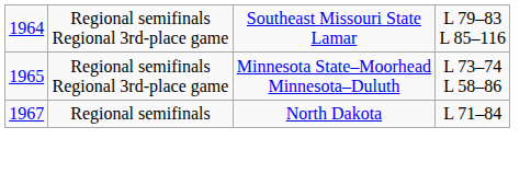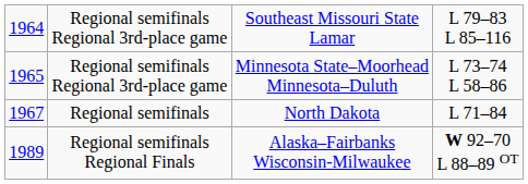 <table class="wikitable">
 <tr style="text-align:center;">
 <td><a href='#'>1964</a></td>
 <td>Regional semifinals<br>Regional 3rd-place game</td>
 <td><a href='#'>Southeast Missouri State</a><br><a href='#'>Lamar</a></td>
 <td>L 79–83<br>L 85–116</td>
 </tr>
 <tr style="text-align:center;">
 <td><a href='#'>1965</a></td>
 <td>Regional semifinals<br>Regional 3rd-place game</td>
 <td><a href='#'>Minnesota State–Moorhead</a><br><a href='#'>Minnesota–Duluth</a></td>
 <td>L 73–74<br>L 58–86</td>
 </tr>
 <tr style="text-align:center;">
 <td><a href='#'>1967</a></td>
 <td>Regional semifinals</td>
 <td><a href='#'>North Dakota</a></td>
 <td>L 71–84</td>
 </tr>
+<tr style="text-align:center;">
+<td><a href='#'>1989</a></td>
+<td>Regional semifinals<br>Regional Finals</td>
+<td><a href='#'>Alaska–Fairbanks</a><br><a href='#'>Wisconsin-Milwaukee</a></td>
+<td><strong>W</strong> 92–70<br>L 88–89 <sup>OT</sup></td>
+</tr>
 </table>
